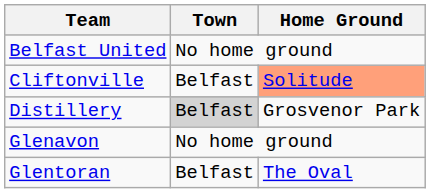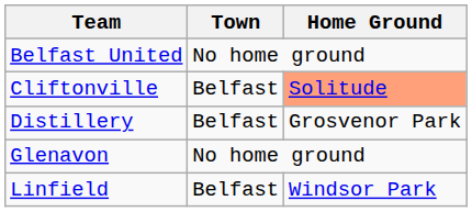 <table class="wikitable sortable">
 <tr>
 <th>Team</th>
 <th>Town</th>
 <th>Home Ground</th>
 </tr>
 <tr>
 <td><a href='#'>Belfast United</a></td>
 <td colspan=2>No home ground</td>
 </tr>
 <tr>
 <td><a href='#'>Cliftonville</a></td>
 <td>Belfast</td>
 <td style="background: lightsalmon;"><a href='#'>Solitude</a></td>
 </tr>
 <tr>
 <td><a href='#'>Distillery</a></td>
-<td style="background: lightgrey;">Belfast</td>
+<td>Belfast</td>
 <td>Grosvenor Park</td>
 </tr>
 <tr>
 <td><a href='#'>Glenavon</a></td>
 <td colspan=2>No home ground</td>
 </tr>
 <tr>
-<td><a href='#'>Glentoran</a></td>
+<td><a href='#'>Linfield</a></td>
 <td>Belfast</td>
-<td><a href='#'>The Oval</a></td>
+<td><a href='#'>Windsor Park</a></td>
 </tr>
 </table>
